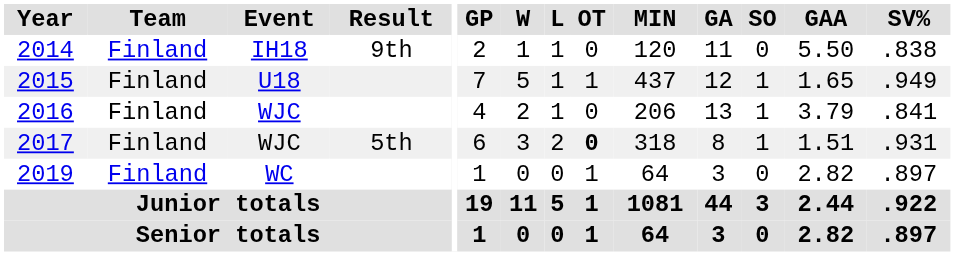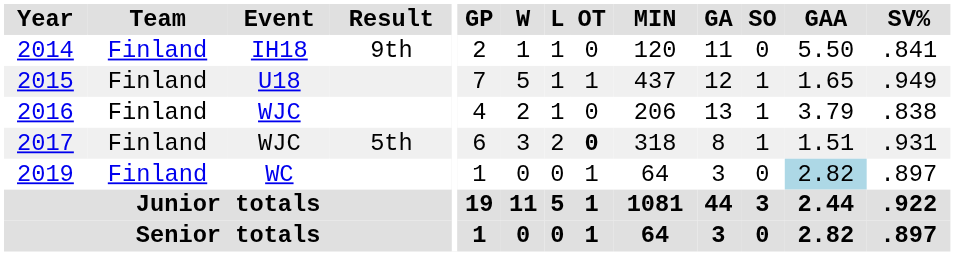 <table border="0" cellpadding="1" cellspacing="0" ID="Table3" style="text-align:center; width:40em">
 <tr bgcolor="#e0e0e0">
 <th>Year</th>
 <th>Team</th>
 <th>Event</th>
 <th>Result</th>
 <th rowspan="99" bgcolor="#ffffff"></th>
 <th>GP</th>
 <th>W</th>
 <th>L</th>
 <th>OT</th>
 <th>MIN</th>
 <th>GA</th>
 <th>SO</th>
 <th>GAA</th>
 <th>SV%</th>
 </tr>
 <tr>
 <td><a href='#'>2014</a></td>
 <td><a href='#'>Finland</a></td>
 <td><a href='#'>IH18</a></td>
 <td>9th</td>
 <td>2</td>
 <td>1</td>
 <td>1</td>
 <td>0</td>
 <td>120</td>
 <td>11</td>
 <td>0</td>
 <td>5.50</td>
-<td>.838</td>
+<td>.841</td>
 </tr>
 <tr bgcolor="#f0f0f0">
 <td><a href='#'>2015</a></td>
 <td>Finland</td>
 <td><a href='#'>U18</a></td>
 <td></td>
 <td>7</td>
 <td>5</td>
 <td>1</td>
 <td>1</td>
 <td>437</td>
 <td>12</td>
 <td>1</td>
 <td>1.65</td>
 <td>.949</td>
 </tr>
 <tr>
 <td><a href='#'>2016</a></td>
 <td>Finland</td>
 <td><a href='#'>WJC</a></td>
 <td></td>
 <td>4</td>
 <td>2</td>
 <td>1</td>
 <td>0</td>
 <td>206</td>
 <td>13</td>
 <td>1</td>
 <td>3.79</td>
-<td>.841</td>
+<td>.838</td>
 </tr>
 <tr bgcolor="#f0f0f0">
 <td><a href='#'>2017</a></td>
 <td>Finland</td>
 <td>WJC</td>
 <td>5th</td>
 <td>6</td>
 <td>3</td>
 <td>2</td>
 <td><strong>0</strong></td>
 <td>318</td>
 <td>8</td>
 <td>1</td>
 <td>1.51</td>
 <td>.931</td>
 </tr>
 <tr>
 <td><a href='#'>2019</a></td>
 <td><a href='#'>Finland</a></td>
 <td><a href='#'>WC</a></td>
 <td></td>
 <td>1</td>
 <td>0</td>
 <td>0</td>
 <td>1</td>
 <td>64</td>
 <td>3</td>
 <td>0</td>
-<td>2.82</td>
+<td style="background: lightblue;">2.82</td>
 <td>.897</td>
 </tr>
 <tr bgcolor="#e0e0e0">
 <th colspan="4">Junior totals</th>
 <th>19</th>
 <th>11</th>
 <th>5</th>
 <th>1</th>
 <th>1081</th>
 <th>44</th>
 <th>3</th>
 <th>2.44</th>
 <th>.922</th>
 </tr>
 <tr bgcolor="#e0e0e0">
 <th colspan="4">Senior totals</th>
 <th>1</th>
 <th>0</th>
 <th>0</th>
 <th>1</th>
 <th>64</th>
 <th>3</th>
 <th>0</th>
 <th>2.82</th>
 <th>.897</th>
 </tr>
 </table>
